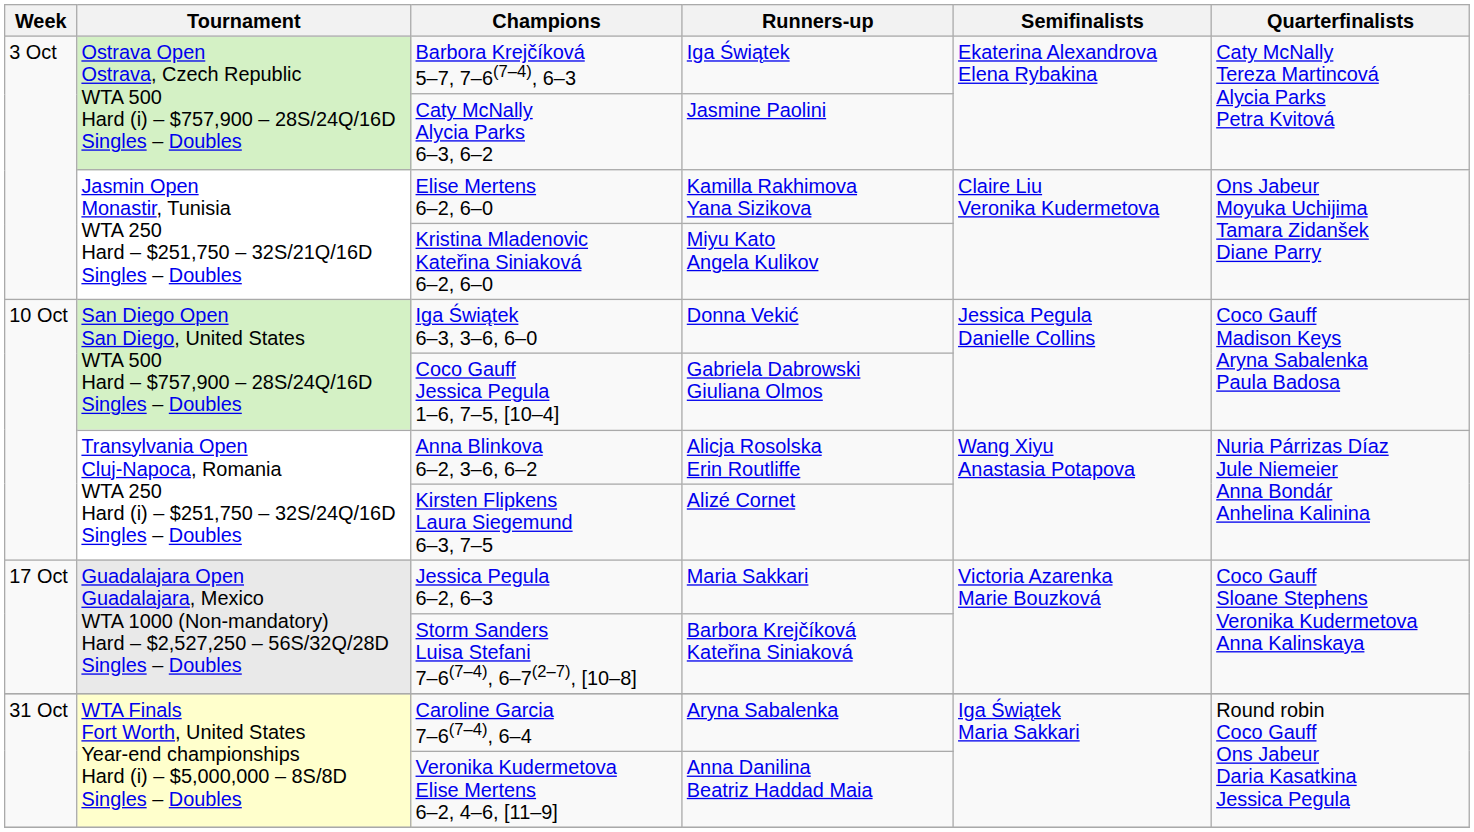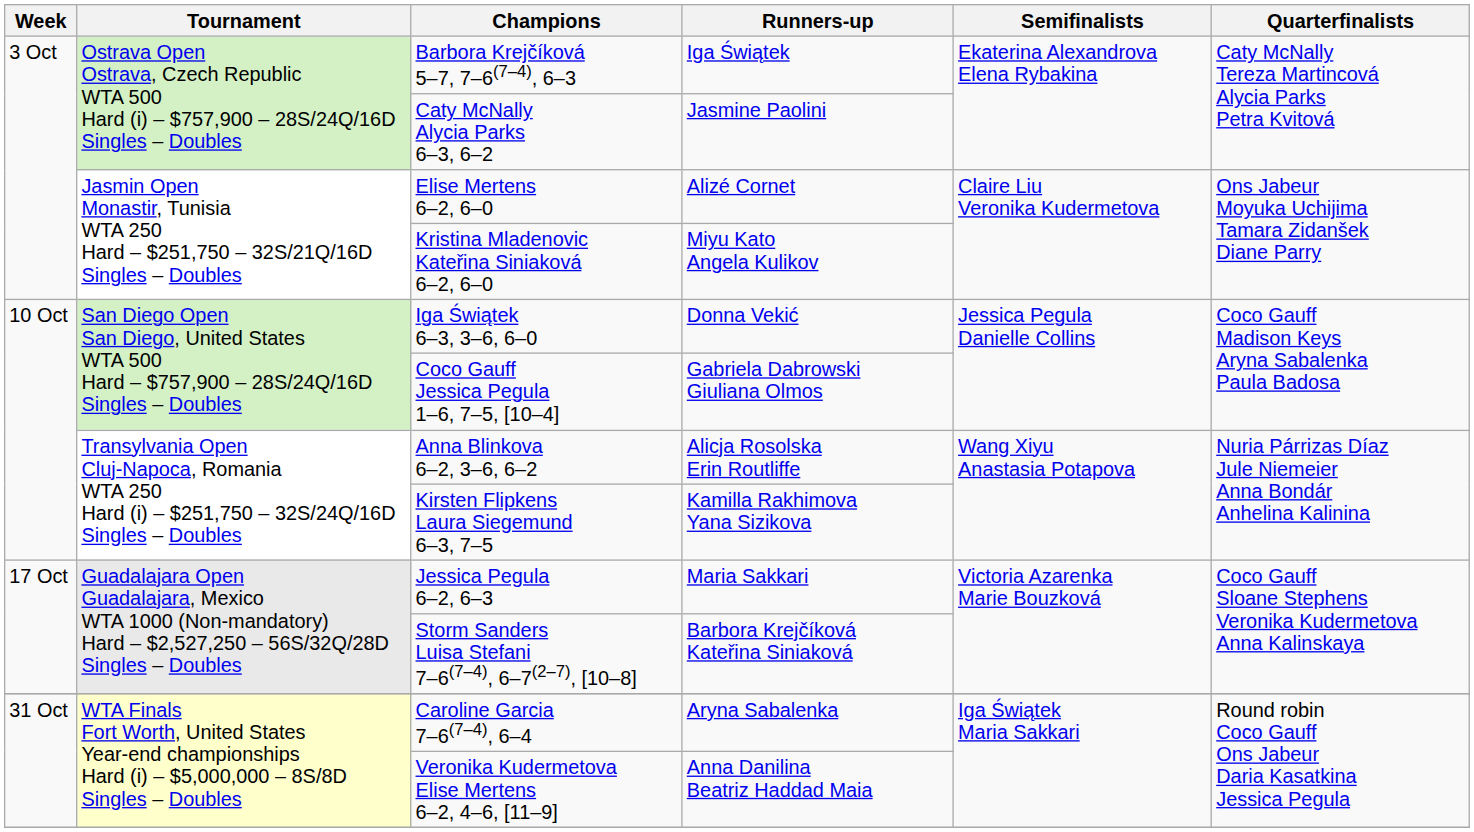 <table class=wikitable style=font-size:95%>
 <tr>
 <th style="width:48px;">Week</th>
 <th style="width:248px;">Tournament</th>
 <th style="width:200px;">Champions</th>
 <th style="width:200px;">Runners-up</th>
 <th style="width:190px;">Semifinalists</th>
 <th style="width:190px;">Quarterfinalists</th>
 </tr>
 <tr style="vertical-align:top">
 <td rowspan=4>3 Oct</td>
 <td style="background:#D4F1C5;" rowspan=2><a href='#'>Ostrava Open</a><br> <a href='#'>Ostrava</a>, Czech Republic<br>WTA 500<br>Hard (i) – $757,900 – 28S/24Q/16D<br><a href='#'>Singles</a> – <a href='#'>Doubles</a></td>
 <td> <a href='#'>Barbora Krejčíková</a> <br> 5–7, 7–6<sup>(7–4)</sup>, 6–3</td>
 <td> <a href='#'>Iga Świątek</a></td>
 <td rowspan=2> <a href='#'>Ekaterina Alexandrova</a> <br>  <a href='#'>Elena Rybakina</a></td>
 <td rowspan=2> <a href='#'>Caty McNally</a> <br> <a href='#'>Tereza Martincová</a> <br> <a href='#'>Alycia Parks</a> <br>  <a href='#'>Petra Kvitová</a></td>
 </tr>
 <tr style="vertical-align:top">
 <td> <a href='#'>Caty McNally</a> <br>  <a href='#'>Alycia Parks</a> <br> 6–3, 6–2</td>
 <td> <a href='#'>Jasmine Paolini</a></td>
 </tr>
 <tr style="vertical-align:top">
 <td style="background:#fff;" rowspan=2><a href='#'>Jasmin Open</a><br> <a href='#'>Monastir</a>, Tunisia <br>WTA 250<br>Hard – $251,750 – 32S/21Q/16D<br><a href='#'>Singles</a> – <a href='#'>Doubles</a></td>
 <td> <a href='#'>Elise Mertens</a> <br> 6–2, 6–0</td>
-<td> <a href='#'>Kamilla Rakhimova</a> <br>  <a href='#'>Yana Sizikova</a></td>
+<td> <a href='#'>Alizé Cornet</a></td>
 <td rowspan=2> <a href='#'>Claire Liu</a> <br>  <a href='#'>Veronika Kudermetova</a></td>
 <td rowspan=2> <a href='#'>Ons Jabeur</a> <br> <a href='#'>Moyuka Uchijima</a><br> <a href='#'>Tamara Zidanšek</a> <br>  <a href='#'>Diane Parry</a></td>
 </tr>
 <tr style="vertical-align:top">
 <td> <a href='#'>Kristina Mladenovic</a> <br>  <a href='#'>Kateřina Siniaková</a> <br> 6–2, 6–0</td>
 <td> <a href='#'>Miyu Kato</a> <br>  <a href='#'>Angela Kulikov</a></td>
 </tr>
 <tr style="vertical-align:top">
 <td rowspan=4>10 Oct</td>
 <td style="background:#D4F1C5;" rowspan=2><a href='#'>San Diego Open</a><br> <a href='#'>San Diego</a>, United States<br>WTA 500<br>Hard – $757,900 – 28S/24Q/16D<br><a href='#'>Singles</a> – <a href='#'>Doubles</a></td>
 <td style="vertical-align:top"> <a href='#'>Iga Świątek</a> <br> 6–3, 3–6, 6–0</td>
 <td> <a href='#'>Donna Vekić</a></td>
 <td rowspan=2> <a href='#'>Jessica Pegula</a> <br>   <a href='#'>Danielle Collins</a></td>
 <td rowspan=2> <a href='#'>Coco Gauff</a> <br>  <a href='#'>Madison Keys</a> <br> <a href='#'>Aryna Sabalenka</a> <br>  <a href='#'>Paula Badosa</a></td>
 </tr>
 <tr style="vertical-align:top">
 <td> <a href='#'>Coco Gauff</a> <br>  <a href='#'>Jessica Pegula</a> <br> 1–6, 7–5, [10–4]</td>
 <td> <a href='#'>Gabriela Dabrowski</a> <br>  <a href='#'>Giuliana Olmos</a></td>
 </tr>
 <tr style="vertical-align:top">
 <td style="background:#fff;" rowspan=2><a href='#'>Transylvania Open</a><br> <a href='#'>Cluj-Napoca</a>, Romania <br>WTA 250<br>Hard (i) – $251,750 – 32S/24Q/16D<br><a href='#'>Singles</a> – <a href='#'>Doubles</a></td>
 <td> <a href='#'>Anna Blinkova</a> <br> 6–2, 3–6, 6–2</td>
 <td> <a href='#'>Alicja Rosolska</a> <br>  <a href='#'>Erin Routliffe</a></td>
 <td rowspan=2> <a href='#'>Wang Xiyu</a> <br>  <a href='#'>Anastasia Potapova</a></td>
 <td rowspan=2> <a href='#'>Nuria Párrizas Díaz</a> <br> <a href='#'>Jule Niemeier</a> <br> <a href='#'>Anna Bondár</a> <br>  <a href='#'>Anhelina Kalinina</a></td>
 </tr>
 <tr style="vertical-align:top">
 <td> <a href='#'>Kirsten Flipkens</a> <br>  <a href='#'>Laura Siegemund</a> <br> 6–3, 7–5</td>
-<td> <a href='#'>Alizé Cornet</a></td>
+<td> <a href='#'>Kamilla Rakhimova</a> <br>  <a href='#'>Yana Sizikova</a></td>
 </tr>
 <tr style="vertical-align:top">
 <td rowspan=2>17 Oct</td>
 <td style="background:#E9E9E9;" rowspan=2><a href='#'>Guadalajara Open</a><br><a href='#'>Guadalajara</a>, Mexico <br> WTA 1000 (Non-mandatory) <br> Hard – $2,527,250 – 56S/32Q/28D<br><a href='#'>Singles</a> – <a href='#'>Doubles</a></td>
 <td> <a href='#'>Jessica Pegula</a> <br> 6–2, 6–3</td>
 <td> <a href='#'>Maria Sakkari</a></td>
 <td rowspan=2> <a href='#'>Victoria Azarenka</a> <br>  <a href='#'>Marie Bouzková</a></td>
 <td rowspan=2> <a href='#'>Coco Gauff</a> <br> <a href='#'>Sloane Stephens</a> <br> <a href='#'>Veronika Kudermetova</a> <br>  <a href='#'>Anna Kalinskaya</a></td>
 </tr>
 <tr style="vertical-align:top">
 <td> <a href='#'>Storm Sanders</a> <br>  <a href='#'>Luisa Stefani</a> <br> 7–6<sup>(7–4)</sup>, 6–7<sup>(2–7)</sup>, [10–8]</td>
 <td> <a href='#'>Barbora Krejčíková</a> <br>  <a href='#'>Kateřina Siniaková</a></td>
 </tr>
 <tr>
 </tr>
 <tr style="vertical-align:top">
 <td rowspan=2>31 Oct</td>
 <td style="background:#ffc;" rowspan=2><a href='#'>WTA Finals</a><br><a href='#'>Fort Worth</a>, United States<br>Year-end championships<br>Hard (i) – $5,000,000 – 8S/8D<br><a href='#'>Singles</a> – <a href='#'>Doubles</a></td>
 <td> <a href='#'>Caroline Garcia</a> <br> 7–6<sup>(7–4)</sup>, 6–4</td>
 <td> <a href='#'>Aryna Sabalenka</a></td>
 <td rowspan=2> <a href='#'>Iga Świątek</a> <br>  <a href='#'>Maria Sakkari</a></td>
 <td rowspan=2>Round robin <br>  <a href='#'>Coco Gauff</a> <br>  <a href='#'>Ons Jabeur</a> <br>  <a href='#'>Daria Kasatkina</a>  <br>  <a href='#'>Jessica Pegula</a></td>
 </tr>
 <tr style="vertical-align:top">
 <td> <a href='#'>Veronika Kudermetova</a> <br>  <a href='#'>Elise Mertens</a> <br> 6–2, 4–6, [11–9]</td>
 <td> <a href='#'>Anna Danilina</a> <br>  <a href='#'>Beatriz Haddad Maia</a></td>
 </tr>
 <tr style="vertical-align:top">
 </tr>
 </table>
